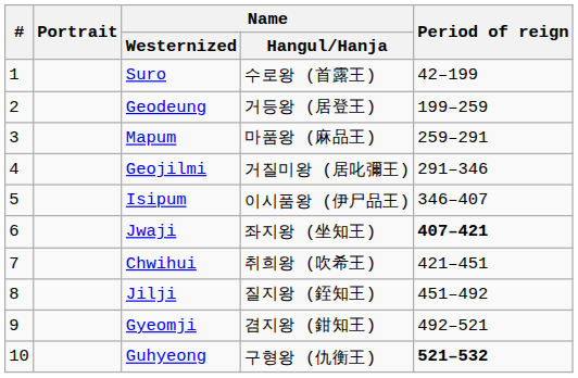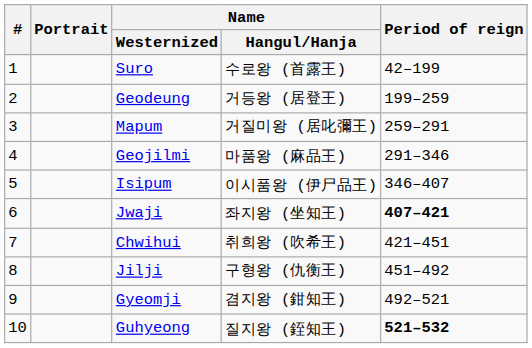 <table class="wikitable">
 <tr>
 <th rowspan="2">#</th>
 <th rowspan="2">Portrait</th>
 <th colspan="2">Name</th>
 <th rowspan="2">Period of reign</th>
 </tr>
 <tr>
 <th>Westernized</th>
 <th>Hangul/Hanja</th>
 </tr>
 <tr>
 <td>1</td>
 <td></td>
 <td><a href='#'>Suro</a></td>
 <td>수로왕 (首露王)</td>
 <td>42–199</td>
 </tr>
 <tr>
 <td>2</td>
 <td></td>
 <td><a href='#'>Geodeung</a></td>
 <td>거등왕 (居登王)</td>
 <td>199–259</td>
 </tr>
 <tr>
 <td>3</td>
 <td></td>
 <td><a href='#'>Mapum</a></td>
-<td>마품왕 (麻品王)</td>
+<td>거질미왕 (居叱彌王)</td>
 <td>259–291</td>
 </tr>
 <tr>
 <td>4</td>
 <td></td>
 <td><a href='#'>Geojilmi</a></td>
-<td>거질미왕 (居叱彌王)</td>
+<td>마품왕 (麻品王)</td>
 <td>291–346</td>
 </tr>
 <tr>
 <td>5</td>
 <td></td>
 <td><a href='#'>Isipum</a></td>
 <td>이시품왕 (伊尸品王)</td>
 <td>346–407</td>
 </tr>
 <tr>
 <td>6</td>
 <td></td>
 <td><a href='#'>Jwaji</a></td>
 <td>좌지왕 (坐知王)</td>
 <td><strong>407–421</strong></td>
 </tr>
 <tr>
 <td>7</td>
 <td></td>
 <td><a href='#'>Chwihui</a></td>
 <td>취희왕 (吹希王)</td>
 <td>421–451</td>
 </tr>
 <tr>
 <td>8</td>
 <td></td>
 <td><a href='#'>Jilji</a></td>
-<td>질지왕 (銍知王)</td>
+<td>구형왕 (仇衡王)</td>
 <td>451–492</td>
 </tr>
 <tr>
 <td>9</td>
 <td></td>
 <td><a href='#'>Gyeomji</a></td>
 <td>겸지왕 (鉗知王)</td>
 <td>492–521</td>
 </tr>
 <tr>
 <td>10</td>
 <td></td>
 <td><a href='#'>Guhyeong</a></td>
-<td>구형왕 (仇衡王)</td>
+<td>질지왕 (銍知王)</td>
 <td><strong>521–532</strong></td>
 </tr>
 </table>
